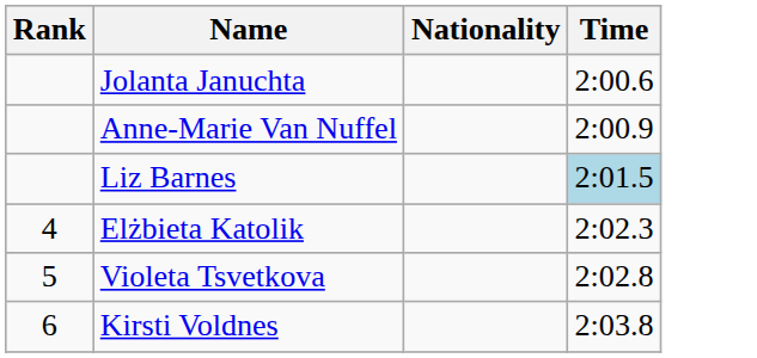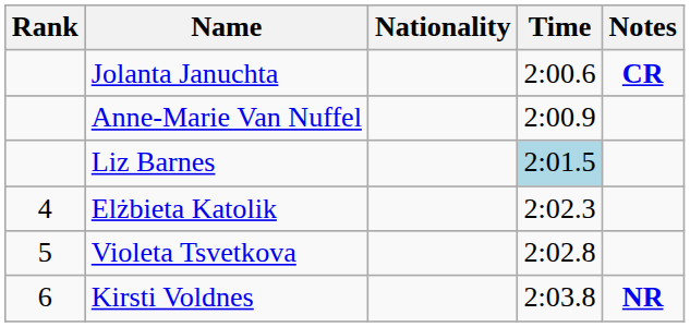 <table class="wikitable sortable" style="text-align:center">
 <tr>
 <th>Rank</th>
 <th>Name</th>
 <th>Nationality</th>
 <th>Time</th>
+<th>Notes</th>
 </tr>
 <tr>
 <td></td>
 <td align="left"><a href='#'>Jolanta Januchta</a></td>
 <td align=left></td>
 <td>2:00.6</td>
+<td><strong><a href='#'>CR</a></strong></td>
 </tr>
 <tr>
 <td></td>
 <td align="left"><a href='#'>Anne-Marie Van Nuffel</a></td>
 <td align=left></td>
 <td>2:00.9</td>
+<td></td>
 </tr>
 <tr>
 <td></td>
 <td align="left"><a href='#'>Liz Barnes</a></td>
 <td align=left></td>
 <td style="background: lightblue;">2:01.5</td>
+<td></td>
 </tr>
 <tr>
 <td>4</td>
 <td align="left"><a href='#'>Elżbieta Katolik</a></td>
 <td align=left></td>
 <td>2:02.3</td>
+<td></td>
 </tr>
 <tr>
 <td>5</td>
 <td align="left"><a href='#'>Violeta Tsvetkova</a></td>
 <td align=left></td>
 <td>2:02.8</td>
+<td></td>
 </tr>
 <tr>
 <td>6</td>
 <td align="left"><a href='#'>Kirsti Voldnes</a></td>
 <td align=left></td>
 <td>2:03.8</td>
+<td><strong><a href='#'>NR</a></strong></td>
 </tr>
 </table>
